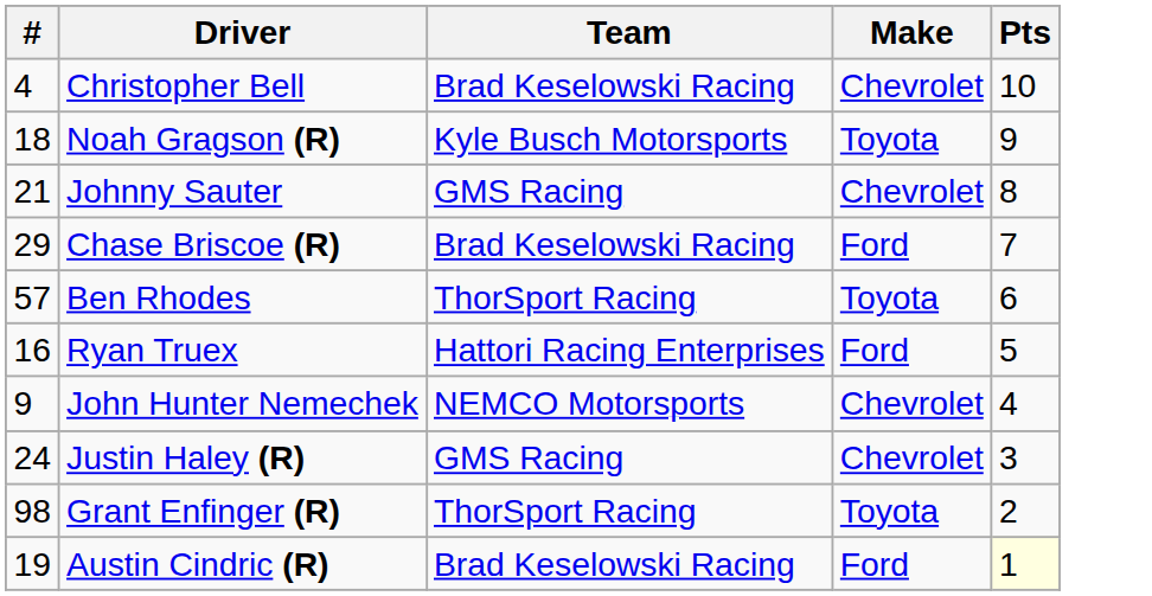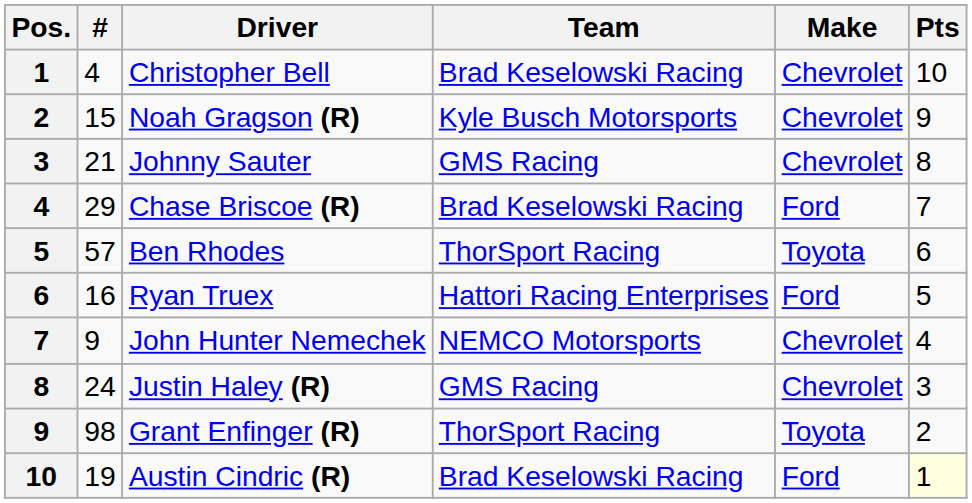 <table class="wikitable" style="font-size:95%">
 <tr>
+<th>Pos.</th>
 <th>#</th>
 <th>Driver</th>
 <th>Team</th>
 <th>Make</th>
 <th>Pts</th>
 </tr>
 <tr>
+<th>1</th>
 <td>4</td>
 <td><a href='#'>Christopher Bell</a></td>
 <td><a href='#'>Brad Keselowski Racing</a></td>
 <td><a href='#'>Chevrolet</a></td>
 <td>10</td>
 </tr>
 <tr>
-<td>18</td>
+<th>2</th>
+<td>15</td>
 <td><a href='#'>Noah Gragson</a> <strong>(R)</strong></td>
 <td><a href='#'>Kyle Busch Motorsports</a></td>
-<td><a href='#'>Toyota</a></td>
+<td><a href='#'>Chevrolet</a></td>
 <td>9</td>
 </tr>
 <tr>
+<th>3</th>
 <td>21</td>
 <td><a href='#'>Johnny Sauter</a></td>
 <td><a href='#'>GMS Racing</a></td>
 <td><a href='#'>Chevrolet</a></td>
 <td>8</td>
 </tr>
 <tr>
+<th>4</th>
 <td>29</td>
 <td><a href='#'>Chase Briscoe</a> <strong>(R)</strong></td>
 <td><a href='#'>Brad Keselowski Racing</a></td>
 <td><a href='#'>Ford</a></td>
 <td>7</td>
 </tr>
 <tr>
+<th>5</th>
 <td>57</td>
 <td><a href='#'>Ben Rhodes</a></td>
 <td><a href='#'>ThorSport Racing</a></td>
 <td><a href='#'>Toyota</a></td>
 <td>6</td>
 </tr>
 <tr>
+<th>6</th>
 <td>16</td>
 <td><a href='#'>Ryan Truex</a></td>
 <td><a href='#'>Hattori Racing Enterprises</a></td>
 <td><a href='#'>Ford</a></td>
 <td>5</td>
 </tr>
 <tr>
+<th>7</th>
 <td>9</td>
 <td><a href='#'>John Hunter Nemechek</a></td>
 <td><a href='#'>NEMCO Motorsports</a></td>
 <td><a href='#'>Chevrolet</a></td>
 <td>4</td>
 </tr>
 <tr>
+<th>8</th>
 <td>24</td>
 <td><a href='#'>Justin Haley</a> <strong>(R)</strong></td>
 <td><a href='#'>GMS Racing</a></td>
 <td><a href='#'>Chevrolet</a></td>
 <td>3</td>
 </tr>
 <tr>
+<th>9</th>
 <td>98</td>
 <td><a href='#'>Grant Enfinger</a> <strong>(R)</strong></td>
 <td><a href='#'>ThorSport Racing</a></td>
 <td><a href='#'>Toyota</a></td>
 <td>2</td>
 </tr>
 <tr>
+<th>10</th>
 <td>19</td>
 <td><a href='#'>Austin Cindric</a> <strong>(R)</strong></td>
 <td><a href='#'>Brad Keselowski Racing</a></td>
 <td><a href='#'>Ford</a></td>
 <td style="background: lightyellow;">1</td>
 </tr>
 </table>
